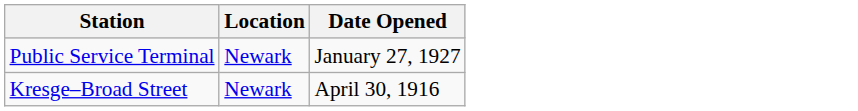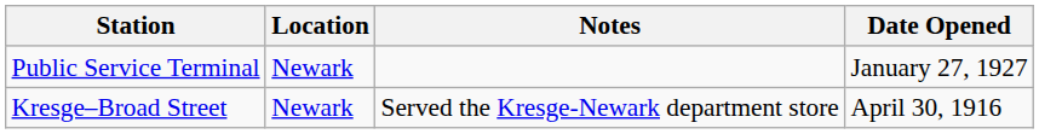 <table class="wikitable">
 <tr>
 <th>Station</th>
 <th>Location</th>
+<th>Notes</th>
 <th>Date Opened</th>
 </tr>
 <tr>
 <td><a href='#'>Public Service Terminal</a></td>
 <td><a href='#'>Newark</a></td>
+<td></td>
 <td>January 27, 1927</td>
 </tr>
 <tr>
 <td><a href='#'>Kresge–Broad Street</a></td>
 <td><a href='#'>Newark</a></td>
+<td>Served the <a href='#'>Kresge-Newark</a> department store</td>
 <td>April 30, 1916</td>
 </tr>
 </table>
